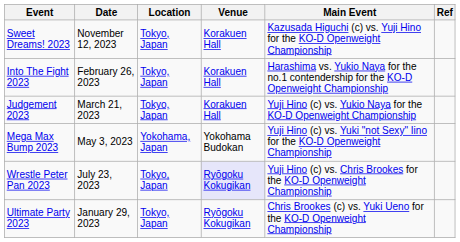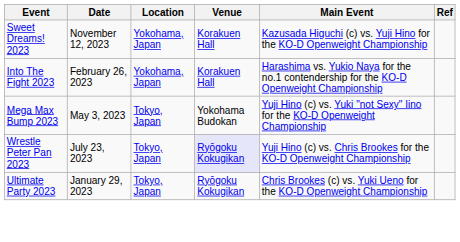 <table class="wikitable" style="font-size:85%;">
 <tr>
 <th>Event</th>
 <th>Date</th>
 <th>Location</th>
 <th>Venue</th>
 <th>Main Event</th>
 <th>Ref</th>
 </tr>
 <tr>
 <td><a href='#'>Sweet Dreams! 2023</a></td>
 <td>November 12, 2023</td>
-<td><a href='#'>Tokyo, Japan</a></td>
+<td><a href='#'>Yokohama, Japan</a></td>
 <td><a href='#'>Korakuen Hall</a></td>
 <td><a href='#'>Kazusada Higuchi</a> (c) vs. <a href='#'>Yuji Hino</a> for the <a href='#'>KO-D Openweight Championship</a></td>
 <td></td>
 </tr>
 <tr>
 <td><a href='#'>Into The Fight 2023</a></td>
 <td>February 26, 2023</td>
-<td><a href='#'>Tokyo, Japan</a></td>
+<td><a href='#'>Yokohama, Japan</a></td>
 <td><a href='#'>Korakuen Hall</a></td>
 <td><a href='#'>Harashima</a> vs. <a href='#'>Yukio Naya</a> for the no.1 contendership for the <a href='#'>KO-D Openweight Championship</a></td>
 <td></td>
 </tr>
 <tr>
-<td><a href='#'>Judgement 2023</a></td>
-<td>March 21, 2023</td>
-<td><a href='#'>Tokyo, Japan</a></td>
-<td><a href='#'>Korakuen Hall</a></td>
-<td><a href='#'>Yuji Hino</a> (c) vs. <a href='#'>Yukio Naya</a> for the <a href='#'>KO-D Openweight Championship</a></td>
-<td></td>
-</tr>
-<tr>
 <td><a href='#'>Mega Max Bump 2023</a></td>
 <td>May 3, 2023</td>
-<td><a href='#'>Yokohama, Japan</a></td>
+<td><a href='#'>Tokyo, Japan</a></td>
 <td>Yokohama Budokan</td>
 <td><a href='#'>Yuji Hino</a> (c) vs. <a href='#'>Yuki "not Sexy" Iino</a> for the <a href='#'>KO-D Openweight Championship</a></td>
 <td></td>
 </tr>
 <tr>
 <td><a href='#'>Wrestle Peter Pan 2023</a></td>
 <td>July 23, 2023</td>
 <td><a href='#'>Tokyo, Japan</a></td>
 <td style="background: lavender;"><a href='#'>Ryōgoku Kokugikan</a></td>
 <td><a href='#'>Yuji Hino</a> (c) vs. <a href='#'>Chris Brookes</a> for the <a href='#'>KO-D Openweight Championship</a></td>
 <td></td>
 </tr>
 <tr>
 <td><a href='#'>Ultimate Party 2023</a></td>
 <td>January 29, 2023</td>
 <td><a href='#'>Tokyo, Japan</a></td>
 <td><a href='#'>Ryōgoku Kokugikan</a></td>
 <td><a href='#'>Chris Brookes</a> (c) vs. <a href='#'>Yuki Ueno</a> for the <a href='#'>KO-D Openweight Championship</a></td>
 <td></td>
 </tr>
 </table>
